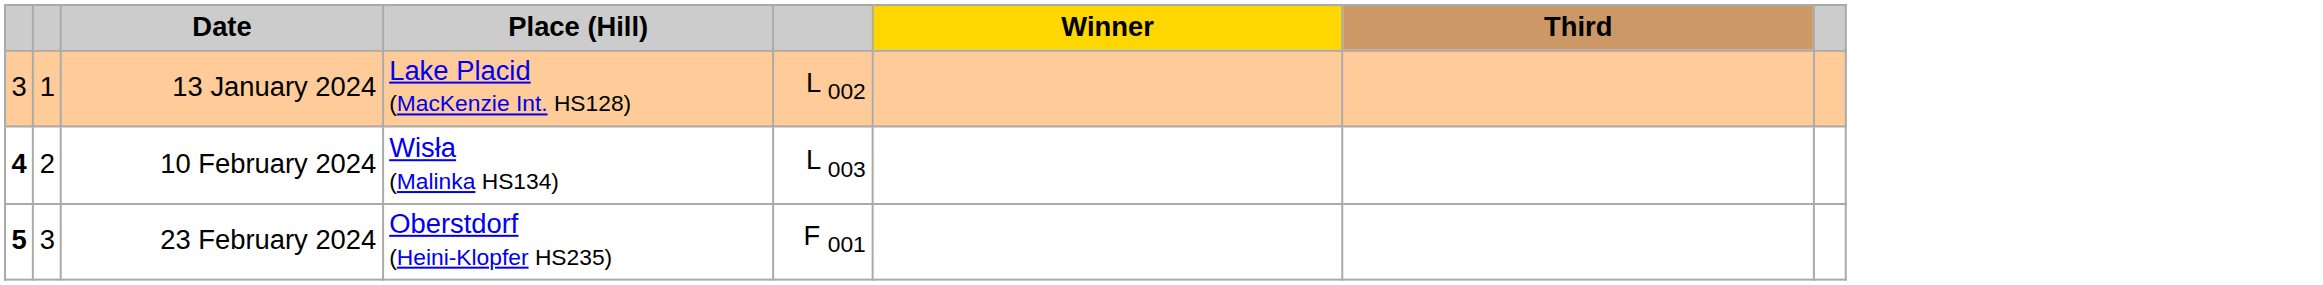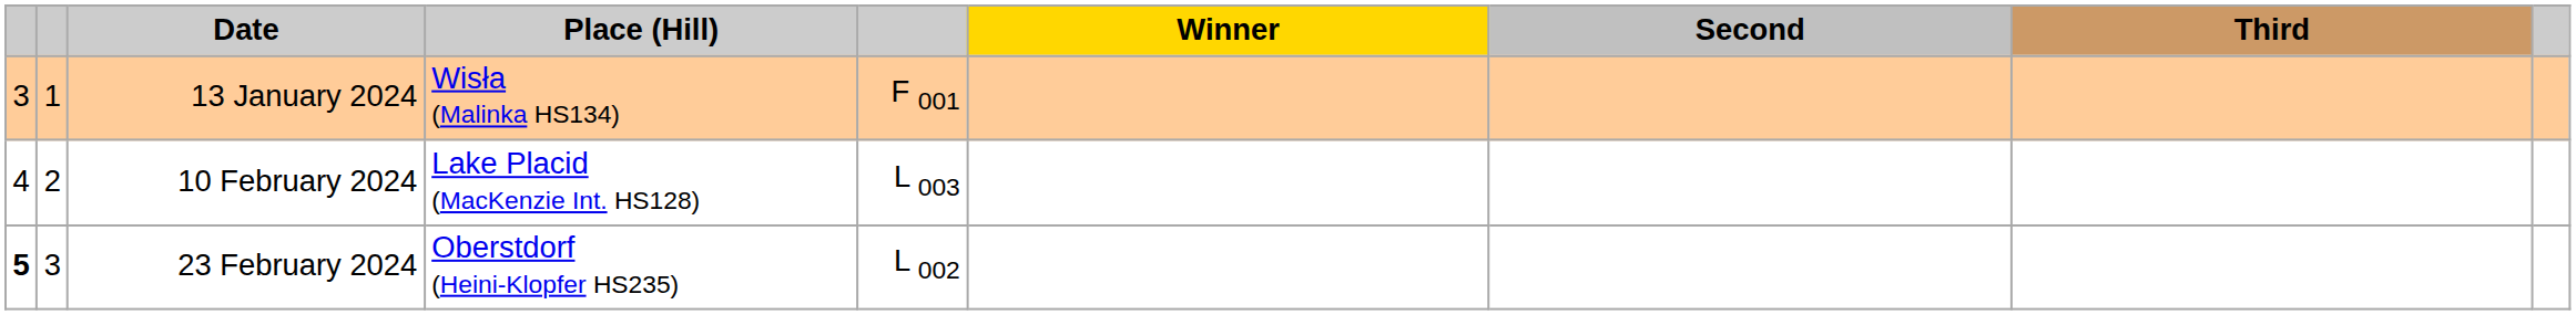 <table class="wikitable plainrowheaders" style="background:#fff; font-size:86%; line-height:16px; border:grey solid 1px; border-collapse:collapse;">
 <tr>
 <th scope="col" style="background:#ccc; width=30 px;"></th>
 <th scope="col" style="background:#ccc; width=10 px;"></th>
 <th scope="col" style="background:#ccc; width:155px;">Date</th>
 <th scope="col" style="background:#ccc; width:190px;">Place (Hill)</th>
 <th scope="col" style="background:#ccc; width:43px;"></th>
 <th scope="col" style="background:gold; width:230px;">Winner</th>
+<th scope="col" style="background:silver; width:230px;">Second</th>
 <th scope="col" style="background:#c96; width:230px;">Third</th>
 <th scope="col" style="background:#ccc; width:10px;"></th>
 </tr>
 <tr bgcolor=#FFCC99>
 <td align="center">3</td>
 <td align="center">1</td>
 <td align="right">13 January 2024</td>
-<td> <a href='#'>Lake Placid</a><br><small>(<a href='#'>MacKenzie Int.</a> HS128)</small></td>
-<td align="right">L <sub>002</sub></td>
+<td> <a href='#'>Wisła</a><br><small>(<a href='#'>Malinka</a> HS134)</small></td>
+<td align="right">F <sub>001</sub></td>
+<td></td>
 <td></td>
 <td></td>
 <td></td>
 </tr>
 <tr>
-<td align="center"><strong>4</strong></td>
+<td align="center">4</td>
 <td align="center">2</td>
 <td align="right">10 February 2024</td>
-<td> <a href='#'>Wisła</a><br><small>(<a href='#'>Malinka</a> HS134)</small></td>
+<td> <a href='#'>Lake Placid</a><br><small>(<a href='#'>MacKenzie Int.</a> HS128)</small></td>
 <td align="right">L <sub>003</sub></td>
+<td></td>
 <td></td>
 <td></td>
 <td></td>
 </tr>
 <tr>
 <td align="center"><strong>5</strong></td>
 <td align="center">3</td>
 <td align="right">23 February 2024</td>
 <td> <a href='#'>Oberstdorf</a><br><small>(<a href='#'>Heini-Klopfer</a> HS235)</small></td>
-<td align="right">F <sub>001</sub></td>
+<td align="right">L <sub>002</sub></td>
+<td></td>
 <td></td>
 <td></td>
 <td></td>
 </tr>
 </table>
